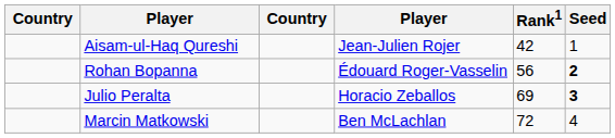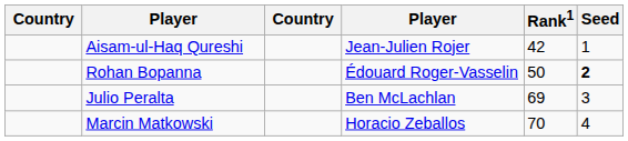 <table class="sortable wikitable">
 <tr>
 <th width="70">Country</th>
 <th width="175">Player</th>
 <th width="70">Country</th>
 <th width="175">Player</th>
 <th>Rank<sup>1</sup></th>
 <th>Seed</th>
 </tr>
 <tr>
 <td></td>
 <td><a href='#'>Aisam-ul-Haq Qureshi</a></td>
 <td></td>
 <td><a href='#'>Jean-Julien Rojer</a></td>
 <td>42</td>
 <td>1</td>
 </tr>
 <tr>
 <td></td>
 <td><a href='#'>Rohan Bopanna</a></td>
 <td></td>
 <td><a href='#'>Édouard Roger-Vasselin</a></td>
-<td>56</td>
+<td>50</td>
 <td><strong>2</strong></td>
 </tr>
 <tr>
 <td></td>
 <td><a href='#'>Julio Peralta</a></td>
 <td></td>
-<td><a href='#'>Horacio Zeballos</a></td>
+<td><a href='#'>Ben McLachlan</a></td>
 <td>69</td>
-<td><strong>3</strong></td>
+<td>3</td>
 </tr>
 <tr>
 <td></td>
 <td><a href='#'>Marcin Matkowski</a></td>
 <td></td>
-<td><a href='#'>Ben McLachlan</a></td>
-<td>72</td>
+<td><a href='#'>Horacio Zeballos</a></td>
+<td>70</td>
 <td>4</td>
 </tr>
 </table>
